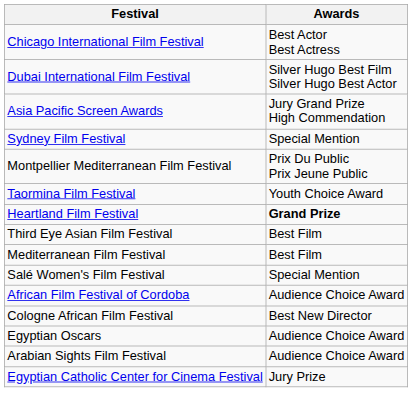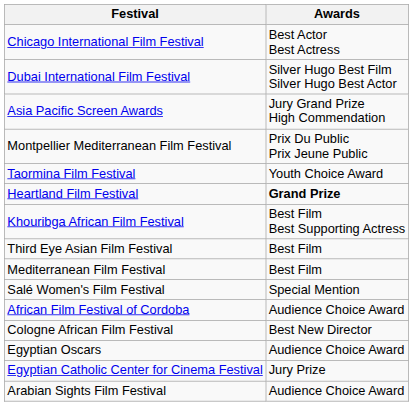 <table class="wikitable">
 <tr>
 <th>Festival</th>
 <th>Awards</th>
 </tr>
 <tr>
 <td><a href='#'>Chicago International Film Festival</a></td>
 <td>Best Actor<br>Best Actress</td>
 </tr>
 <tr>
 <td><a href='#'>Dubai International Film Festival</a></td>
 <td>Silver Hugo Best Film<br>Silver Hugo Best Actor</td>
 </tr>
 <tr>
 <td><a href='#'>Asia Pacific Screen Awards</a></td>
 <td>Jury Grand Prize<br>High Commendation</td>
 </tr>
 <tr>
-<td><a href='#'>Sydney Film Festival</a></td>
-<td>Special Mention</td>
-</tr>
-<tr>
 <td>Montpellier Mediterranean Film Festival</td>
 <td>Prix Du Public<br>Prix Jeune Public</td>
 </tr>
 <tr>
 <td><a href='#'>Taormina Film Festival</a></td>
 <td>Youth Choice Award</td>
 </tr>
 <tr>
 <td><a href='#'>Heartland Film Festival</a></td>
 <td><strong>Grand Prize</strong></td>
+</tr>
+<tr>
+<td><a href='#'>Khouribga African Film Festival</a></td>
+<td>Best Film<br>Best Supporting Actress</td>
 </tr>
 <tr>
 <td>Third Eye Asian Film Festival</td>
 <td>Best Film</td>
 </tr>
 <tr>
 <td>Mediterranean Film Festival</td>
 <td>Best Film</td>
 </tr>
 <tr>
 <td>Salé Women's Film Festival</td>
 <td>Special Mention</td>
 </tr>
 <tr>
 <td><a href='#'>African Film Festival of Cordoba</a></td>
 <td>Audience Choice Award</td>
 </tr>
 <tr>
 <td>Cologne African Film Festival</td>
 <td>Best New Director</td>
 </tr>
 <tr>
 <td>Egyptian Oscars</td>
 <td>Audience Choice Award</td>
 </tr>
 <tr>
+<td><a href='#'>Egyptian Catholic Center for Cinema Festival</a></td>
+<td>Jury Prize</td>
+</tr>
+<tr>
 <td>Arabian Sights Film Festival</td>
 <td>Audience Choice Award</td>
 </tr>
-<tr>
-<td><a href='#'>Egyptian Catholic Center for Cinema Festival</a></td>
-<td>Jury Prize</td>
-</tr>
 </table>
